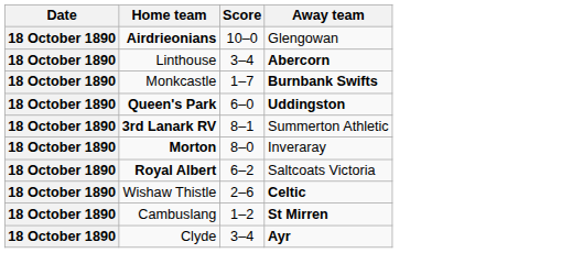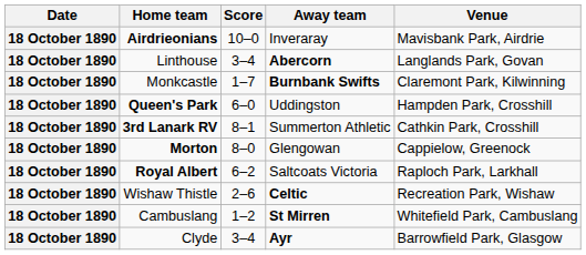 <table class="wikitable football-result-list" style="max-width: 80em; text-align: center">
 <tr>
 <th scope="col">Date</th>
 <th scope="col">Home team</th>
 <th scope="col">Score</th>
 <th scope="col">Away team</th>
+<th scope="col">Venue</th>
 </tr>
 <tr>
 <th scope="row">18 October 1890</th>
 <td align=right><strong>Airdrieonians</strong></td>
 <td>10–0</td>
-<td align=left>Glengowan</td>
+<td align=left>Inveraray</td>
+<td align=left>Mavisbank Park, Airdrie</td>
 </tr>
 <tr>
 <th scope="row">18 October 1890</th>
 <td align=right>Linthouse</td>
 <td>3–4</td>
 <td align=left><strong>Abercorn</strong></td>
+<td align=left>Langlands Park, Govan</td>
 </tr>
 <tr>
 <th scope="row">18 October 1890</th>
 <td align=right>Monkcastle</td>
 <td>1–7</td>
 <td align=left><strong>Burnbank Swifts</strong></td>
+<td align=left>Claremont Park, Kilwinning</td>
 </tr>
 <tr>
 <th scope="row">18 October 1890</th>
 <td align=right><strong>Queen's Park</strong></td>
 <td>6–0</td>
-<td align=left><strong>Uddingston</strong></td>
+<td align=left>Uddingston</td>
+<td align=left>Hampden Park, Crosshill</td>
 </tr>
 <tr>
 <th scope="row">18 October 1890</th>
 <td align=right><strong>3rd Lanark RV</strong></td>
 <td>8–1</td>
 <td align=left>Summerton Athletic</td>
+<td align=left>Cathkin Park, Crosshill</td>
 </tr>
 <tr>
 <th scope="row">18 October 1890</th>
 <td align=right><strong>Morton</strong></td>
 <td>8–0</td>
-<td align=left>Inveraray</td>
+<td align=left>Glengowan</td>
+<td align=left>Cappielow, Greenock</td>
 </tr>
 <tr>
 <th scope="row">18 October 1890</th>
 <td align=right><strong>Royal Albert</strong></td>
 <td>6–2</td>
 <td align=left>Saltcoats Victoria</td>
+<td align=left>Raploch Park, Larkhall</td>
 </tr>
 <tr>
 <th scope="row">18 October 1890</th>
 <td align=right>Wishaw Thistle</td>
 <td>2–6</td>
 <td align=left><strong>Celtic</strong></td>
+<td align=left>Recreation Park, Wishaw</td>
 </tr>
 <tr>
 <th scope="row">18 October 1890</th>
 <td align=right>Cambuslang</td>
 <td>1–2</td>
 <td align=left><strong>St Mirren</strong></td>
+<td align=left>Whitefield Park, Cambuslang</td>
 </tr>
 <tr>
 <th scope="row">18 October 1890</th>
 <td align=right>Clyde</td>
 <td>3–4</td>
 <td align=left><strong>Ayr</strong></td>
+<td align=left>Barrowfield Park, Glasgow</td>
 </tr>
 </table>
